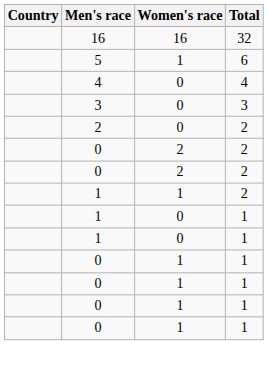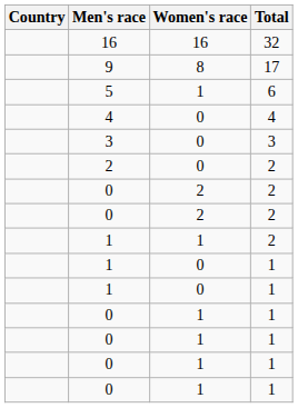 <table class="wikitable sortable" style="text-align:center">
 <tr>
 <th>Country</th>
 <th>Men's race</th>
 <th>Women's race</th>
 <th>Total</th>
 </tr>
 <tr>
 <td align=left></td>
 <td>16</td>
 <td>16</td>
 <td>32</td>
+</tr>
+<tr>
+<td align=left></td>
+<td>9</td>
+<td>8</td>
+<td>17</td>
 </tr>
 <tr>
 <td align=left></td>
 <td>5</td>
 <td>1</td>
 <td>6</td>
 </tr>
 <tr>
 <td align=left></td>
 <td>4</td>
 <td>0</td>
 <td>4</td>
 </tr>
 <tr>
 <td align=left></td>
 <td>3</td>
 <td>0</td>
 <td>3</td>
 </tr>
 <tr>
 <td align=left></td>
 <td>2</td>
 <td>0</td>
 <td>2</td>
 </tr>
 <tr>
 <td align=left></td>
 <td>0</td>
 <td>2</td>
 <td>2</td>
 </tr>
 <tr>
 <td align=left></td>
 <td>0</td>
 <td>2</td>
 <td>2</td>
 </tr>
 <tr>
 <td align=left></td>
 <td>1</td>
 <td>1</td>
 <td>2</td>
 </tr>
 <tr>
 <td align=left></td>
 <td>1</td>
 <td>0</td>
 <td>1</td>
 </tr>
 <tr>
 <td align=left></td>
 <td>1</td>
 <td>0</td>
 <td>1</td>
 </tr>
 <tr>
 <td align=left></td>
 <td>0</td>
 <td>1</td>
 <td>1</td>
 </tr>
 <tr>
 <td align=left></td>
 <td>0</td>
 <td>1</td>
 <td>1</td>
 </tr>
 <tr>
 <td align=left></td>
 <td>0</td>
 <td>1</td>
 <td>1</td>
 </tr>
 <tr>
 <td align=left></td>
 <td>0</td>
 <td>1</td>
 <td>1</td>
 </tr>
 </table>
